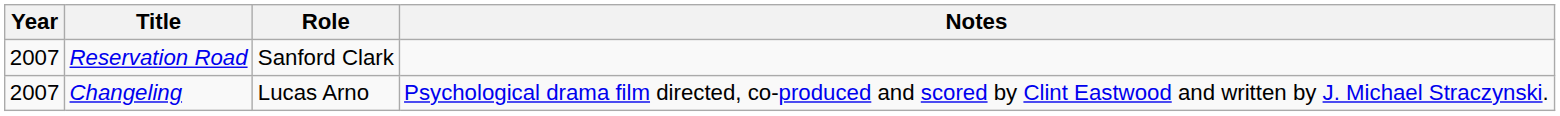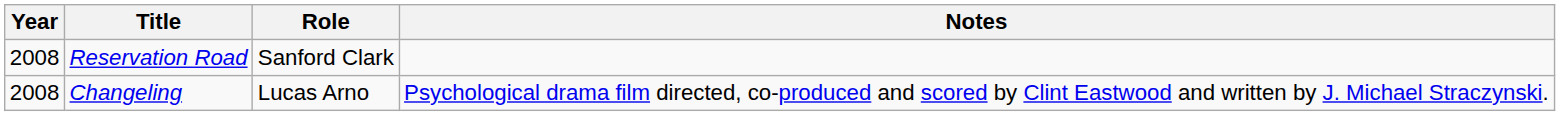 <table class="wikitable sortable">
 <tr>
 <th>Year</th>
 <th>Title</th>
 <th>Role</th>
 <th class="unsortable">Notes</th>
 </tr>
 <tr>
-<td>2007</td>
+<td>2008</td>
 <td><em><a href='#'>Reservation Road</a></em></td>
 <td>Sanford Clark</td>
 <td></td>
 </tr>
 <tr>
-<td>2007</td>
+<td>2008</td>
 <td><em><a href='#'>Changeling</a></em></td>
 <td>Lucas Arno</td>
 <td><a href='#'>Psychological drama film</a> directed, co-<a href='#'>produced</a> and <a href='#'>scored</a> by <a href='#'>Clint Eastwood</a> and written by <a href='#'>J. Michael Straczynski</a>.</td>
 </tr>
 </table>
